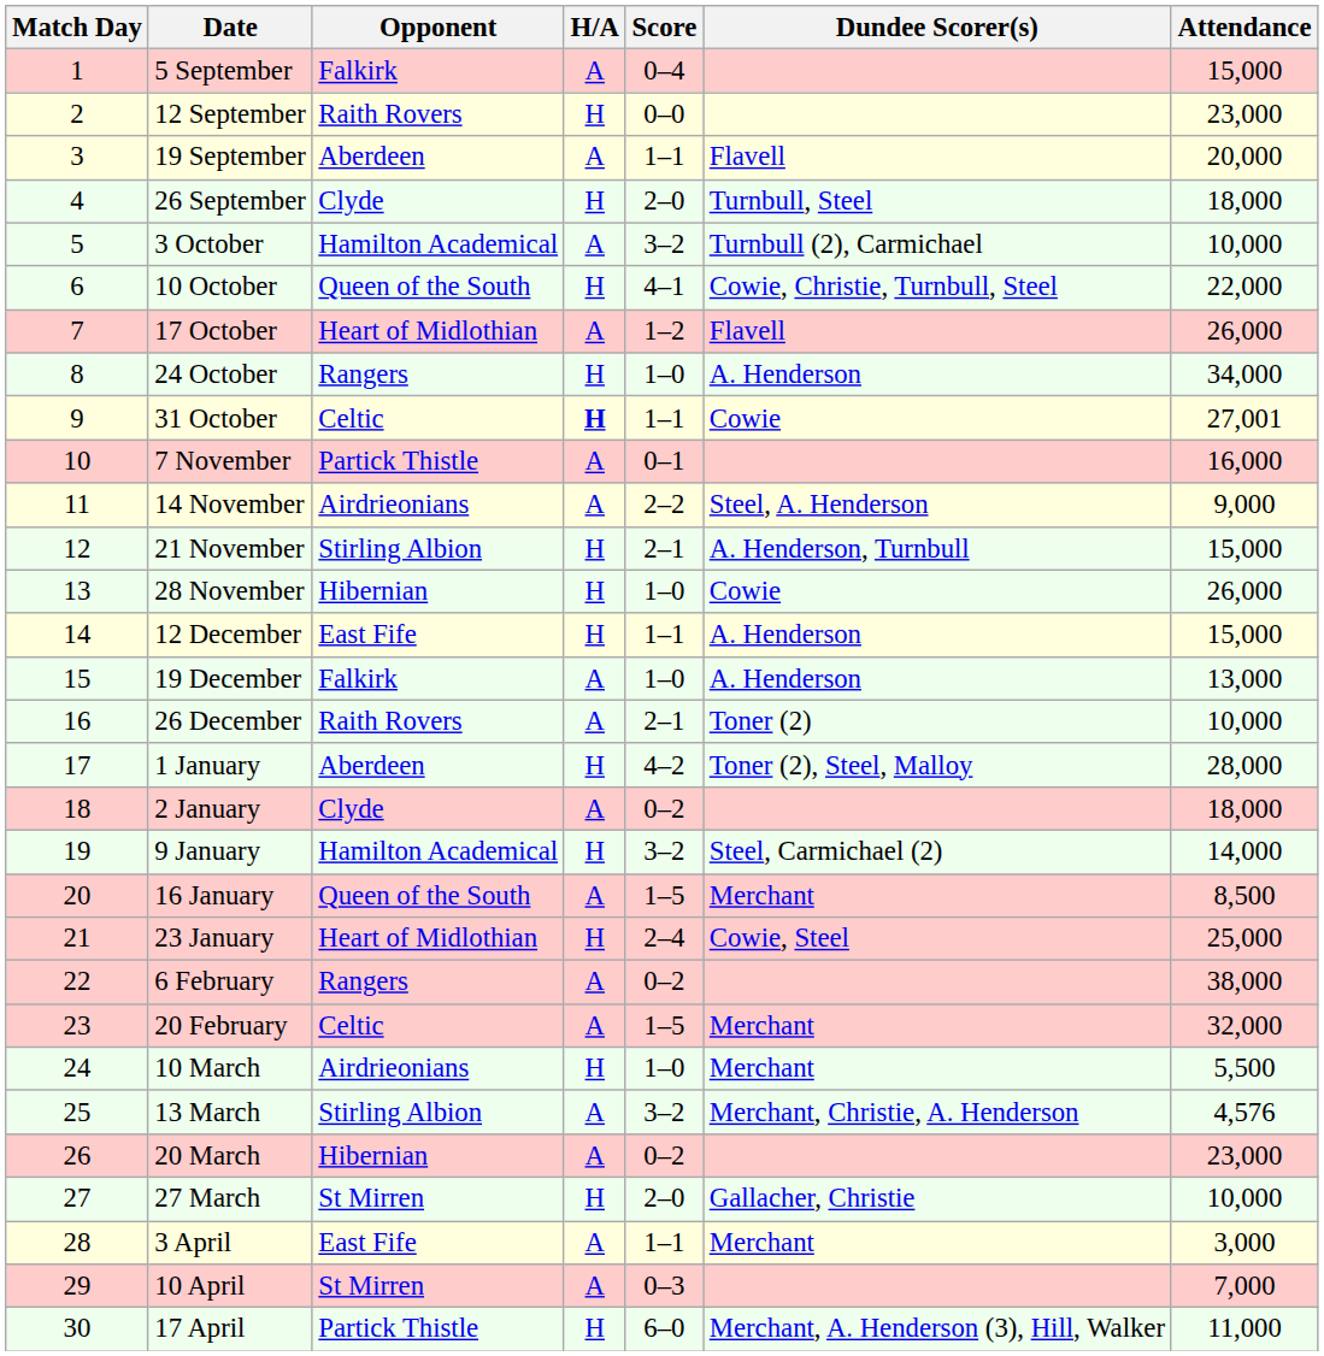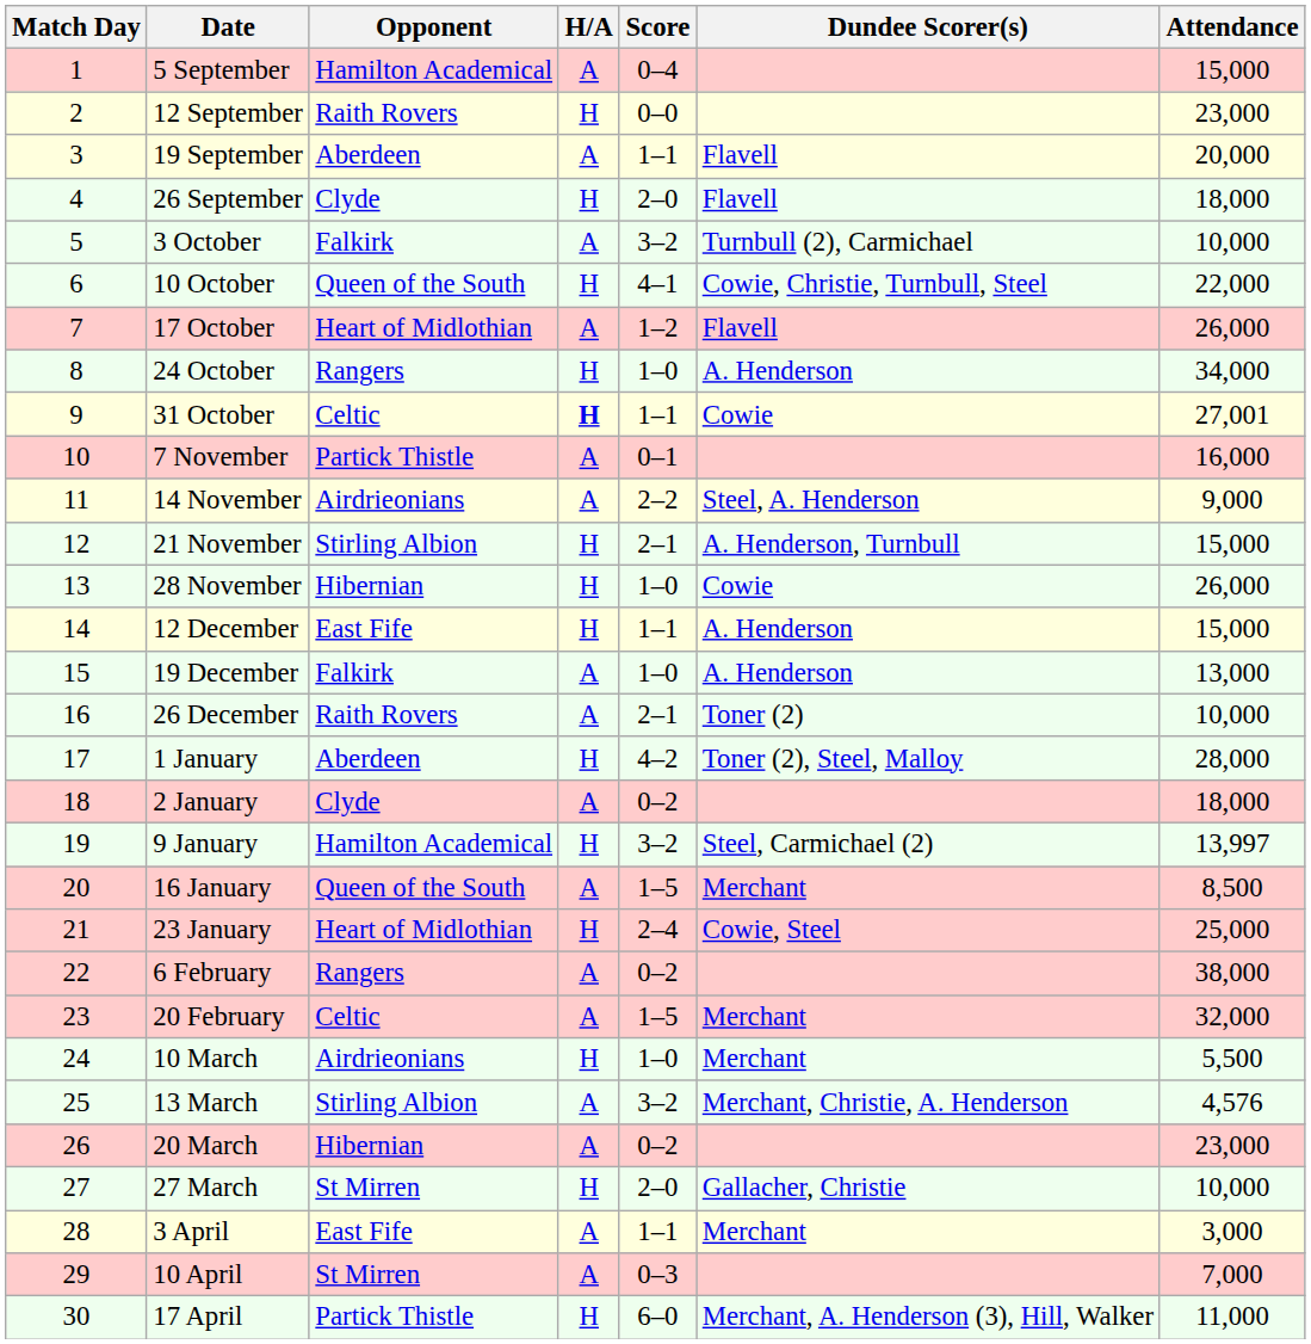 <table class="wikitable" style="text-align:center">
 <tr>
 <th>Match Day</th>
 <th>Date</th>
 <th>Opponent</th>
 <th>H/A</th>
 <th>Score</th>
 <th>Dundee Scorer(s)</th>
 <th>Attendance</th>
 </tr>
 <tr bgcolor="#FFCCCC">
 <td>1</td>
 <td align="left">5 September</td>
-<td align="left"><a href='#'>Falkirk</a></td>
+<td align="left"><a href='#'>Hamilton Academical</a></td>
 <td><a href='#'>A</a></td>
 <td>0–4</td>
 <td align="left"></td>
 <td>15,000</td>
 </tr>
 <tr bgcolor="#FFFFDD">
 <td>2</td>
 <td align="left">12 September</td>
 <td align="left"><a href='#'>Raith Rovers</a></td>
 <td><a href='#'>H</a></td>
 <td>0–0</td>
 <td align="left"></td>
 <td>23,000</td>
 </tr>
 <tr bgcolor="#FFFFDD">
 <td>3</td>
 <td align="left">19 September</td>
 <td align="left"><a href='#'>Aberdeen</a></td>
 <td><a href='#'>A</a></td>
 <td>1–1</td>
 <td align="left"><a href='#'>Flavell</a></td>
 <td>20,000</td>
 </tr>
 <tr bgcolor="#EEFFEE">
 <td>4</td>
 <td align="left">26 September</td>
 <td align="left"><a href='#'>Clyde</a></td>
 <td><a href='#'>H</a></td>
 <td>2–0</td>
-<td align="left"><a href='#'>Turnbull</a>, <a href='#'>Steel</a></td>
+<td align="left"><a href='#'>Flavell</a></td>
 <td>18,000</td>
 </tr>
 <tr bgcolor="#EEFFEE">
 <td>5</td>
 <td align="left">3 October</td>
-<td align="left"><a href='#'>Hamilton Academical</a></td>
+<td align="left"><a href='#'>Falkirk</a></td>
 <td><a href='#'>A</a></td>
 <td>3–2</td>
 <td align="left"><a href='#'>Turnbull</a> (2), Carmichael</td>
 <td>10,000</td>
 </tr>
 <tr bgcolor="#EEFFEE">
 <td>6</td>
 <td align="left">10 October</td>
 <td align="left"><a href='#'>Queen of the South</a></td>
 <td><a href='#'>H</a></td>
 <td>4–1</td>
 <td align="left"><a href='#'>Cowie</a>, <a href='#'>Christie</a>, <a href='#'>Turnbull</a>, <a href='#'>Steel</a></td>
 <td>22,000</td>
 </tr>
 <tr bgcolor="#FFCCCC">
 <td>7</td>
 <td align="left">17 October</td>
 <td align="left"><a href='#'>Heart of Midlothian</a></td>
 <td><a href='#'>A</a></td>
 <td>1–2</td>
 <td align="left"><a href='#'>Flavell</a></td>
 <td>26,000</td>
 </tr>
 <tr bgcolor="#EEFFEE">
 <td>8</td>
 <td align="left">24 October</td>
 <td align="left"><a href='#'>Rangers</a></td>
 <td><a href='#'>H</a></td>
 <td>1–0</td>
 <td align="left"><a href='#'>A. Henderson</a></td>
 <td>34,000</td>
 </tr>
 <tr bgcolor="#FFFFDD">
 <td>9</td>
 <td align="left">31 October</td>
 <td align="left"><a href='#'>Celtic</a></td>
 <td><strong><a href='#'>H</a></strong></td>
 <td>1–1</td>
 <td align="left"><a href='#'>Cowie</a></td>
 <td>27,001</td>
 </tr>
 <tr bgcolor="#FFCCCC">
 <td>10</td>
 <td align="left">7 November</td>
 <td align="left"><a href='#'>Partick Thistle</a></td>
 <td><a href='#'>A</a></td>
 <td>0–1</td>
 <td align="left"></td>
 <td>16,000</td>
 </tr>
 <tr bgcolor="#FFFFDD">
 <td>11</td>
 <td align="left">14 November</td>
 <td align="left"><a href='#'>Airdrieonians</a></td>
 <td><a href='#'>A</a></td>
 <td>2–2</td>
 <td align="left"><a href='#'>Steel</a>, <a href='#'>A. Henderson</a></td>
 <td>9,000</td>
 </tr>
 <tr bgcolor="#EEFFEE">
 <td>12</td>
 <td align="left">21 November</td>
 <td align="left"><a href='#'>Stirling Albion</a></td>
 <td><a href='#'>H</a></td>
 <td>2–1</td>
 <td align="left"><a href='#'>A. Henderson</a>, <a href='#'>Turnbull</a></td>
 <td>15,000</td>
 </tr>
 <tr bgcolor="#EEFFEE">
 <td>13</td>
 <td align="left">28 November</td>
 <td align="left"><a href='#'>Hibernian</a></td>
 <td><a href='#'>H</a></td>
 <td>1–0</td>
 <td align="left"><a href='#'>Cowie</a></td>
 <td>26,000</td>
 </tr>
 <tr bgcolor="#FFFFDD">
 <td>14</td>
 <td align="left">12 December</td>
 <td align="left"><a href='#'>East Fife</a></td>
 <td><a href='#'>H</a></td>
 <td>1–1</td>
 <td align="left"><a href='#'>A. Henderson</a></td>
 <td>15,000</td>
 </tr>
 <tr bgcolor="#EEFFEE">
 <td>15</td>
 <td align="left">19 December</td>
 <td align="left"><a href='#'>Falkirk</a></td>
 <td><a href='#'>A</a></td>
 <td>1–0</td>
 <td align="left"><a href='#'>A. Henderson</a></td>
 <td>13,000</td>
 </tr>
 <tr bgcolor="#EEFFEE">
 <td>16</td>
 <td align="left">26 December</td>
 <td align="left"><a href='#'>Raith Rovers</a></td>
 <td><a href='#'>A</a></td>
 <td>2–1</td>
 <td align="left"><a href='#'>Toner</a> (2)</td>
 <td>10,000</td>
 </tr>
 <tr bgcolor="#EEFFEE">
 <td>17</td>
 <td align="left">1 January</td>
 <td align="left"><a href='#'>Aberdeen</a></td>
 <td><a href='#'>H</a></td>
 <td>4–2</td>
 <td align="left"><a href='#'>Toner</a> (2), <a href='#'>Steel</a>, <a href='#'>Malloy</a></td>
 <td>28,000</td>
 </tr>
 <tr bgcolor="#FFCCCC">
 <td>18</td>
 <td align="left">2 January</td>
 <td align="left"><a href='#'>Clyde</a></td>
 <td><a href='#'>A</a></td>
 <td>0–2</td>
 <td align="left"></td>
 <td>18,000</td>
 </tr>
 <tr bgcolor="#EEFFEE">
 <td>19</td>
 <td align="left">9 January</td>
 <td align="left"><a href='#'>Hamilton Academical</a></td>
 <td><a href='#'>H</a></td>
 <td>3–2</td>
 <td align="left"><a href='#'>Steel</a>, Carmichael (2)</td>
-<td>14,000</td>
+<td>13,997</td>
 </tr>
 <tr bgcolor="#FFCCCC">
 <td>20</td>
 <td align="left">16 January</td>
 <td align="left"><a href='#'>Queen of the South</a></td>
 <td><a href='#'>A</a></td>
 <td>1–5</td>
 <td align="left"><a href='#'>Merchant</a></td>
 <td>8,500</td>
 </tr>
 <tr bgcolor="#FFCCCC">
 <td>21</td>
 <td align="left">23 January</td>
 <td align="left"><a href='#'>Heart of Midlothian</a></td>
 <td><a href='#'>H</a></td>
 <td>2–4</td>
 <td align="left"><a href='#'>Cowie</a>, <a href='#'>Steel</a></td>
 <td>25,000</td>
 </tr>
 <tr bgcolor="#FFCCCC">
 <td>22</td>
 <td align="left">6 February</td>
 <td align="left"><a href='#'>Rangers</a></td>
 <td><a href='#'>A</a></td>
 <td>0–2</td>
 <td align="left"></td>
 <td>38,000</td>
 </tr>
 <tr bgcolor="#FFCCCC">
 <td>23</td>
 <td align="left">20 February</td>
 <td align="left"><a href='#'>Celtic</a></td>
 <td><a href='#'>A</a></td>
 <td>1–5</td>
 <td align="left"><a href='#'>Merchant</a></td>
 <td>32,000</td>
 </tr>
 <tr bgcolor="#EEFFEE">
 <td>24</td>
 <td align="left">10 March</td>
 <td align="left"><a href='#'>Airdrieonians</a></td>
 <td><a href='#'>H</a></td>
 <td>1–0</td>
 <td align="left"><a href='#'>Merchant</a></td>
 <td>5,500</td>
 </tr>
 <tr bgcolor="#EEFFEE">
 <td>25</td>
 <td align="left">13 March</td>
 <td align="left"><a href='#'>Stirling Albion</a></td>
 <td><a href='#'>A</a></td>
 <td>3–2</td>
 <td align="left"><a href='#'>Merchant</a>, <a href='#'>Christie</a>, <a href='#'>A. Henderson</a></td>
 <td>4,576</td>
 </tr>
 <tr bgcolor="#FFCCCC">
 <td>26</td>
 <td align="left">20 March</td>
 <td align="left"><a href='#'>Hibernian</a></td>
 <td><a href='#'>A</a></td>
 <td>0–2</td>
 <td align="left"></td>
 <td>23,000</td>
 </tr>
 <tr bgcolor="#EEFFEE">
 <td>27</td>
 <td align="left">27 March</td>
 <td align="left"><a href='#'>St Mirren</a></td>
 <td><a href='#'>H</a></td>
 <td>2–0</td>
 <td align="left"><a href='#'>Gallacher</a>, <a href='#'>Christie</a></td>
 <td>10,000</td>
 </tr>
 <tr bgcolor="#FFFFDD">
 <td>28</td>
 <td align="left">3 April</td>
 <td align="left"><a href='#'>East Fife</a></td>
 <td><a href='#'>A</a></td>
 <td>1–1</td>
 <td align="left"><a href='#'>Merchant</a></td>
 <td>3,000</td>
 </tr>
 <tr bgcolor="#FFCCCC">
 <td>29</td>
 <td align="left">10 April</td>
 <td align="left"><a href='#'>St Mirren</a></td>
 <td><a href='#'>A</a></td>
 <td>0–3</td>
 <td align="left"></td>
 <td>7,000</td>
 </tr>
 <tr bgcolor="#EEFFEE">
 <td>30</td>
 <td align="left">17 April</td>
 <td align="left"><a href='#'>Partick Thistle</a></td>
 <td><a href='#'>H</a></td>
 <td>6–0</td>
 <td align="left"><a href='#'>Merchant</a>, <a href='#'>A. Henderson</a> (3), <a href='#'>Hill</a>, Walker</td>
 <td>11,000</td>
 </tr>
 </table>
